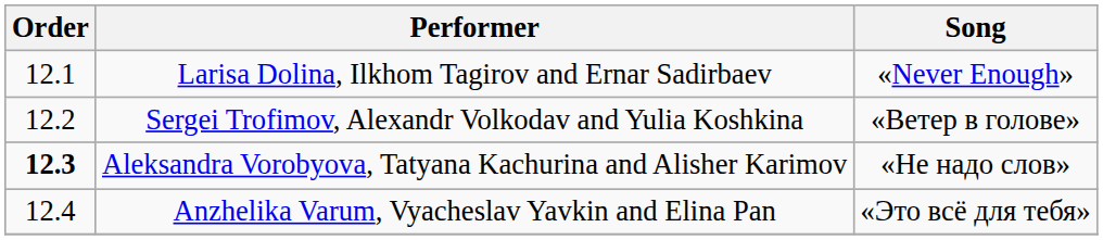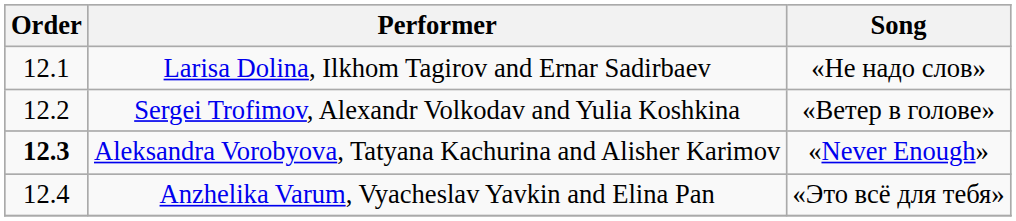 <table class="wikitable" style="text-align:center;">
 <tr>
 <th>Order</th>
 <th>Performer</th>
 <th>Song</th>
 </tr>
 <tr>
 <td>12.1</td>
 <td><a href='#'>Larisa Dolina</a>, Ilkhom Tagirov and Ernar Sadirbaev</td>
-<td>«<a href='#'>Never Enough</a>»</td>
+<td>«Не надо слов»</td>
 </tr>
 <tr>
 <td>12.2</td>
 <td><a href='#'>Sergei Trofimov</a>, Alexandr Volkodav and Yulia Koshkina</td>
 <td>«Ветер в голове»</td>
 </tr>
 <tr>
 <td><strong>12.3</strong></td>
 <td><a href='#'>Aleksandra Vorobyova</a>, Tatyana Kachurina and Alisher Karimov</td>
-<td>«Не надо слов»</td>
+<td>«<a href='#'>Never Enough</a>»</td>
 </tr>
 <tr>
 <td>12.4</td>
 <td><a href='#'>Anzhelika Varum</a>, Vyacheslav Yavkin and Elina Pan</td>
 <td>«Это всё для тебя»</td>
 </tr>
 <tr>
 </tr>
 </table>
